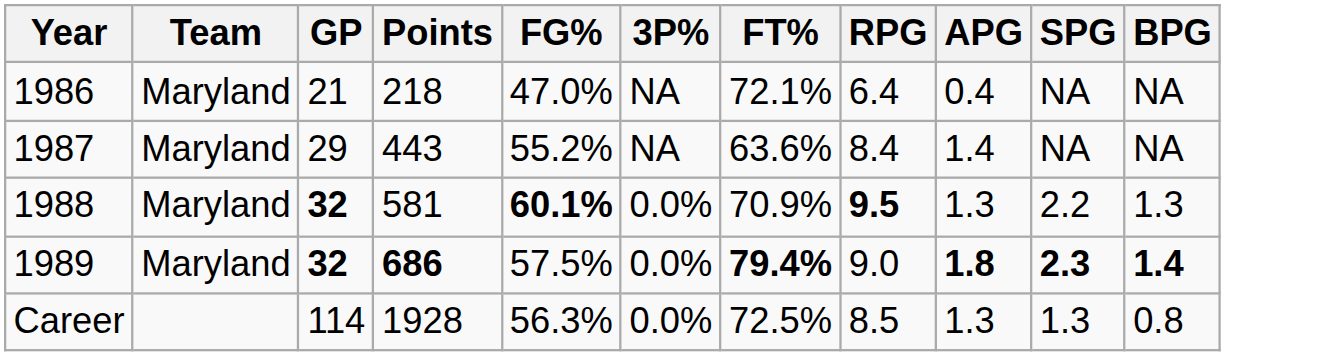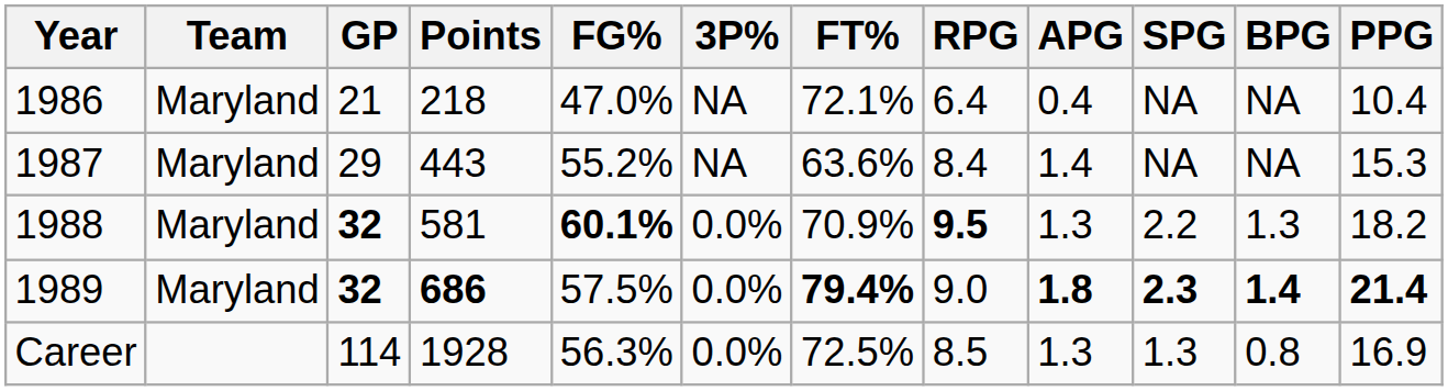 <table class="wikitable">
 <tr>
 <th>Year</th>
 <th>Team</th>
 <th>GP</th>
 <th>Points</th>
 <th>FG%</th>
 <th>3P%</th>
 <th>FT%</th>
 <th>RPG</th>
 <th>APG</th>
 <th>SPG</th>
 <th>BPG</th>
+<th>PPG</th>
 </tr>
 <tr>
 <td>1986</td>
 <td>Maryland</td>
 <td>21</td>
 <td>218</td>
 <td>47.0%</td>
 <td>NA</td>
 <td>72.1%</td>
 <td>6.4</td>
 <td>0.4</td>
 <td>NA</td>
 <td>NA</td>
+<td>10.4</td>
 </tr>
 <tr>
 <td>1987</td>
 <td>Maryland</td>
 <td>29</td>
 <td>443</td>
 <td>55.2%</td>
 <td>NA</td>
 <td>63.6%</td>
 <td>8.4</td>
 <td>1.4</td>
 <td>NA</td>
 <td>NA</td>
+<td>15.3</td>
 </tr>
 <tr>
 <td>1988</td>
 <td>Maryland</td>
 <td><strong>32</strong></td>
 <td>581</td>
 <td><strong>60.1%</strong></td>
 <td>0.0%</td>
 <td>70.9%</td>
 <td><strong>9.5</strong></td>
 <td>1.3</td>
 <td>2.2</td>
 <td>1.3</td>
+<td>18.2</td>
 </tr>
 <tr>
 <td>1989</td>
 <td>Maryland</td>
 <td><strong>32</strong></td>
 <td><strong>686</strong></td>
 <td>57.5%</td>
 <td>0.0%</td>
 <td><strong>79.4%</strong></td>
 <td>9.0</td>
 <td><strong>1.8</strong></td>
 <td><strong>2.3</strong></td>
 <td><strong>1.4</strong></td>
+<td><strong>21.4</strong></td>
 </tr>
 <tr>
 <td>Career</td>
 <td></td>
 <td>114</td>
 <td>1928</td>
 <td>56.3%</td>
 <td>0.0%</td>
 <td>72.5%</td>
 <td>8.5</td>
 <td>1.3</td>
 <td>1.3</td>
 <td>0.8</td>
+<td>16.9</td>
 </tr>
 </table>
